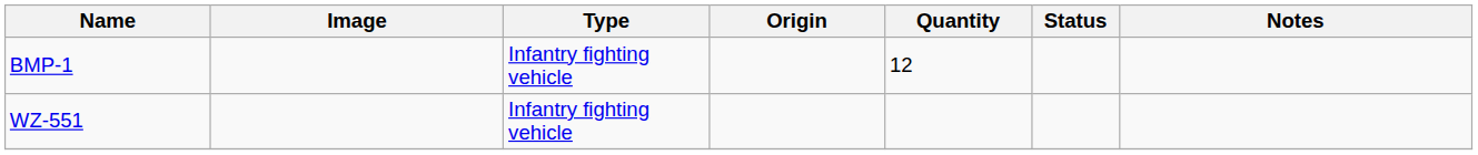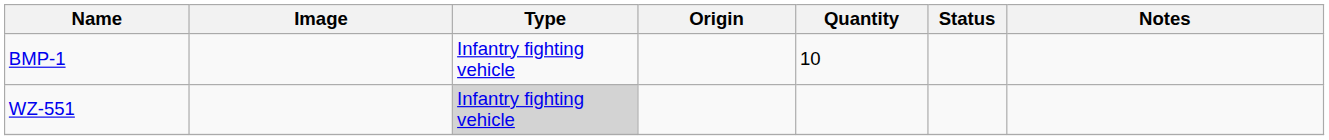 <table class="wikitable" style="width:90%;">
 <tr>
 <th width=14%>Name</th>
 <th width=20%>Image</th>
 <th width=14%>Type</th>
 <th width=12%>Origin</th>
 <th width=10%>Quantity</th>
 <th width=06%>Status</th>
 <th width=24%>Notes</th>
 </tr>
 <tr>
 <td><a href='#'>BMP-1</a></td>
 <td></td>
 <td><a href='#'>Infantry fighting vehicle</a></td>
 <td></td>
-<td>12</td>
+<td>10</td>
 <td></td>
 <td></td>
 </tr>
 <tr>
 <td><a href='#'>WZ-551</a></td>
 <td></td>
-<td><a href='#'>Infantry fighting vehicle</a></td>
+<td style="background: lightgrey;"><a href='#'>Infantry fighting vehicle</a></td>
 <td></td>
 <td></td>
 <td></td>
 <td></td>
 </tr>
 <tr>
 </tr>
 </table>
